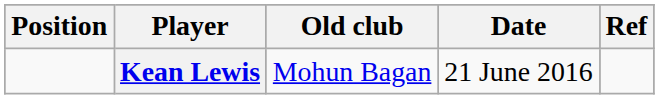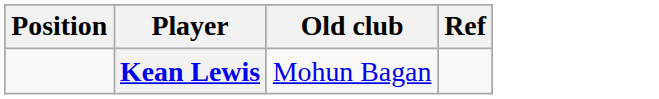 <table class="wikitable plainrowheaders" style="text-align:center; text-align:left">
 <tr>
 <th scope="col">Position</th>
 <th scope="col">Player</th>
 <th scope="col">Old club</th>
-<th scope="col">Date</th>
 <th scope="col">Ref</th>
 </tr>
 <tr>
 <td></td>
 <th scope="row"> <a href='#'>Kean Lewis</a></th>
 <td> <a href='#'>Mohun Bagan</a></td>
-<td>21 June 2016</td>
 <td></td>
 </tr>
 </table>
